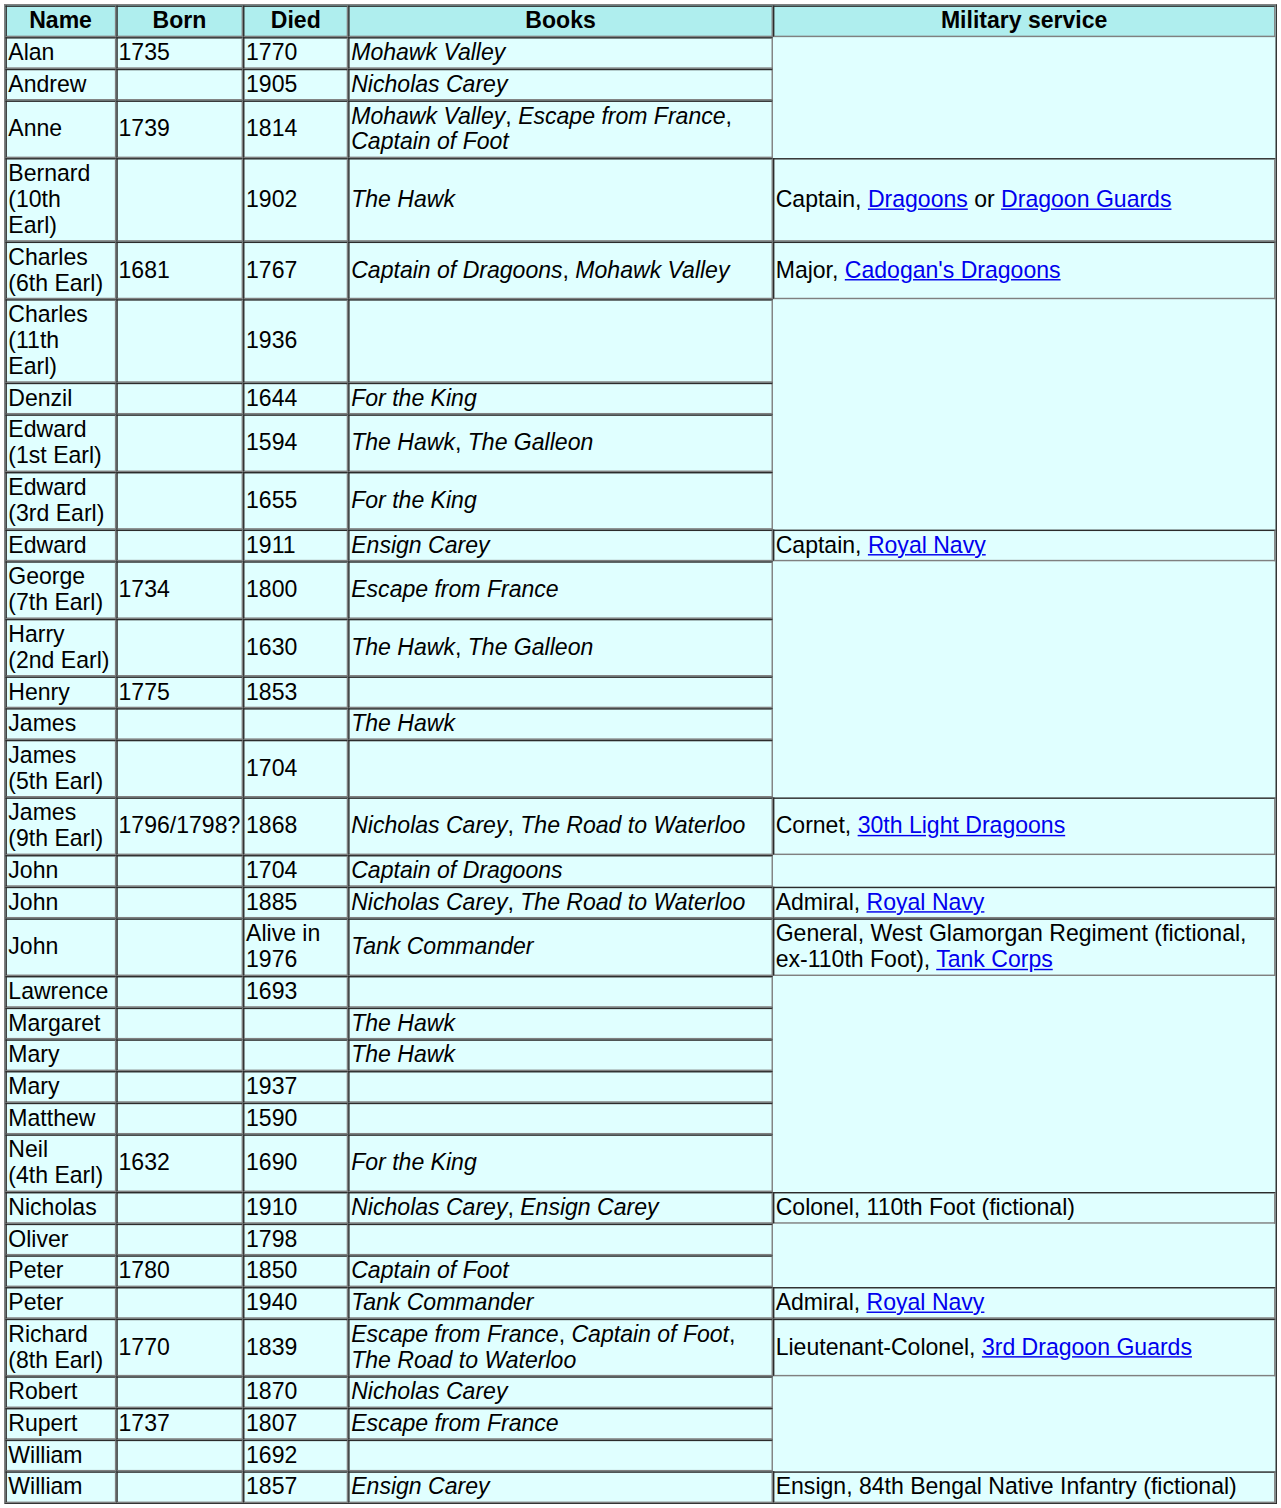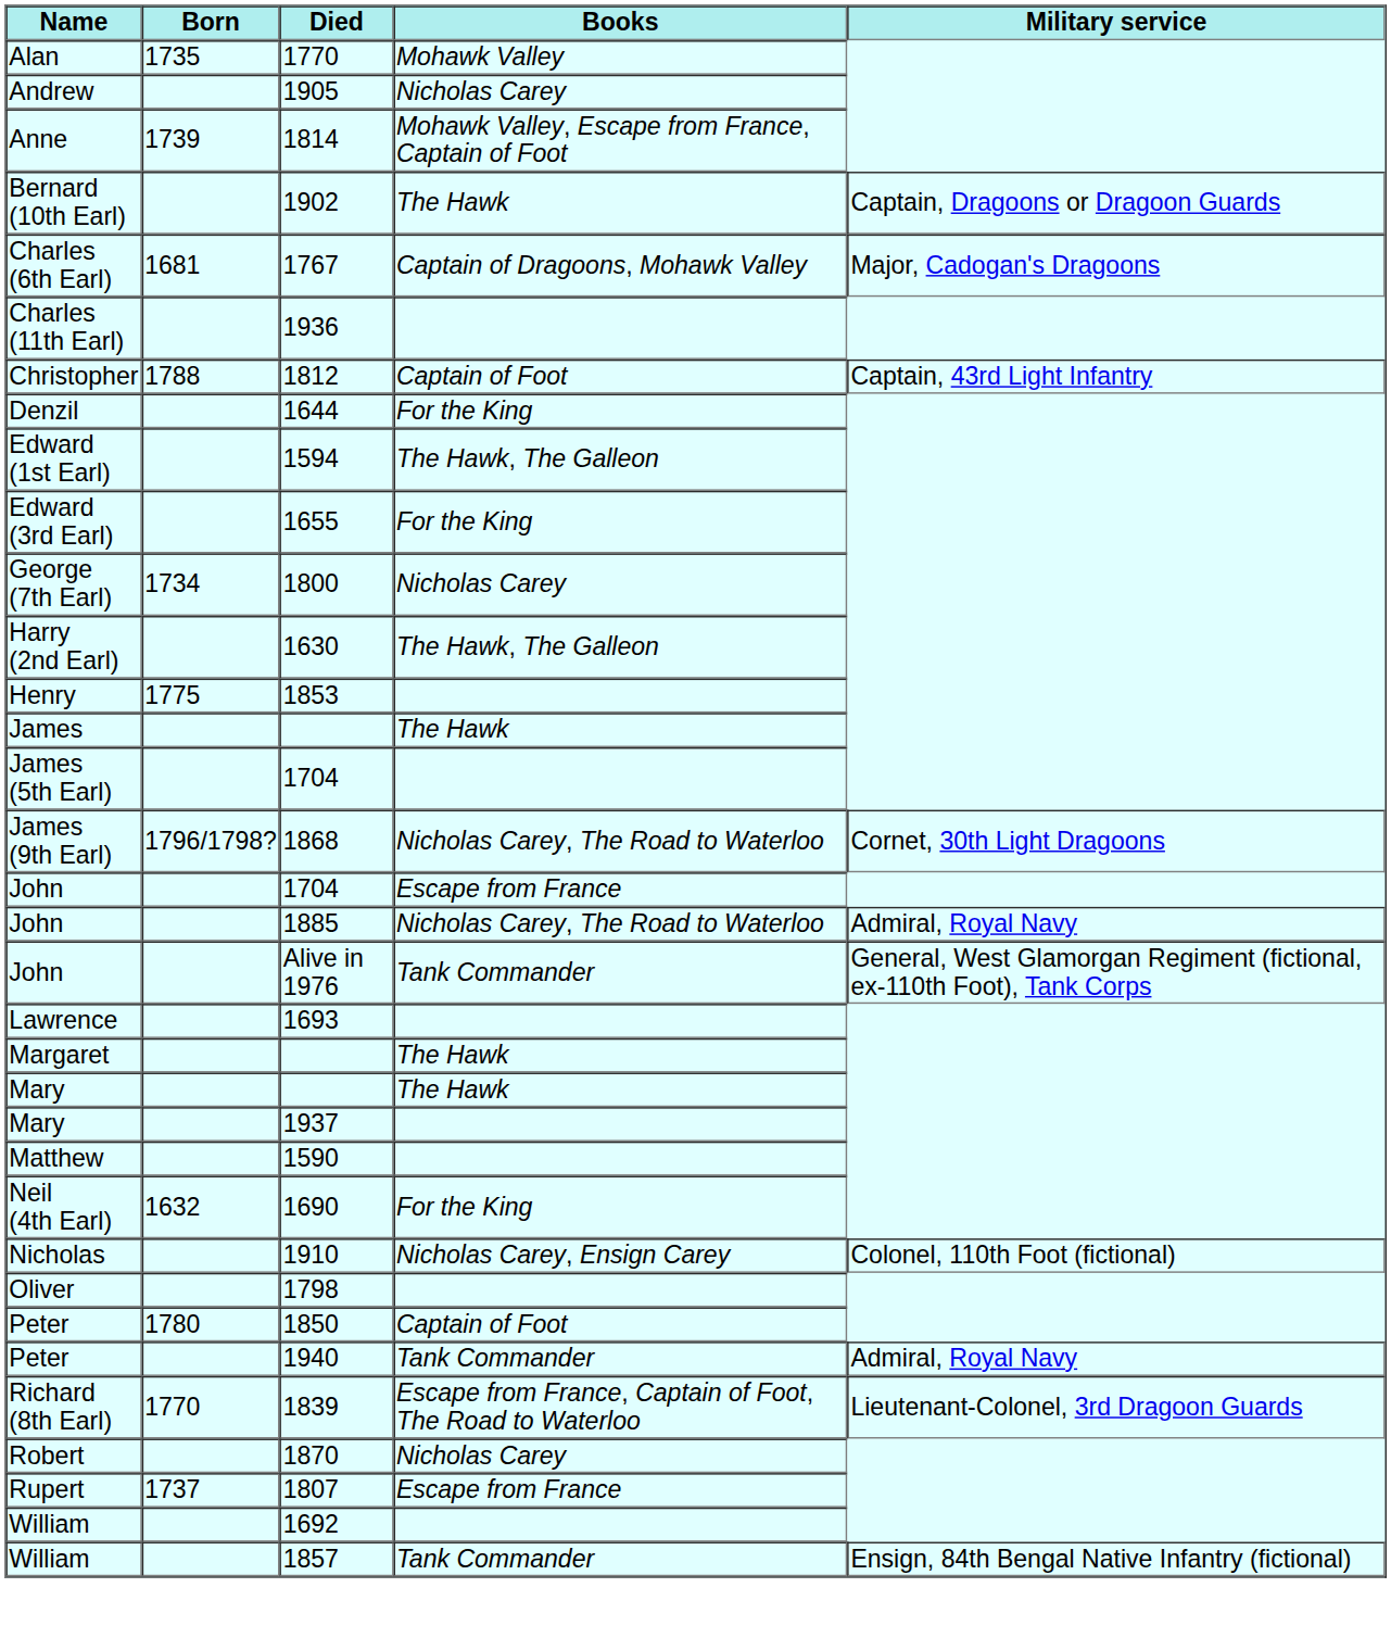 <table border="1" cellspacing="0" style="background-color:lightcyan;">
 <tr style="background-color:paleturquoise;">
 <th>Name</th>
 <th>Born</th>
 <th>Died</th>
 <th>Books</th>
 <th>Military service</th>
 </tr>
 <tr>
 <td>Alan</td>
 <td>1735</td>
 <td>1770</td>
 <td><em>Mohawk Valley</em></td>
 </tr>
 <tr>
 <td>Andrew</td>
 <td></td>
 <td>1905</td>
 <td><em>Nicholas Carey</em></td>
 </tr>
 <tr>
 <td>Anne</td>
 <td>1739</td>
 <td>1814</td>
 <td><em>Mohawk Valley</em>, <em>Escape from France</em>, <em>Captain of Foot</em></td>
 </tr>
 <tr>
 <td>Bernard<br>(10th Earl)</td>
 <td></td>
 <td>1902</td>
 <td><em>The Hawk</em></td>
 <td>Captain, <a href='#'>Dragoons</a> or <a href='#'>Dragoon Guards</a></td>
 </tr>
 <tr>
 <td>Charles<br>(6th Earl)</td>
 <td>1681</td>
 <td>1767</td>
 <td><em>Captain of Dragoons</em>, <em>Mohawk Valley</em></td>
 <td>Major, <a href='#'>Cadogan's Dragoons</a></td>
 </tr>
 <tr>
 <td>Charles<br>(11th Earl)</td>
 <td></td>
 <td>1936</td>
 <td></td>
 </tr>
 <tr>
+<td>Christopher</td>
+<td>1788</td>
+<td>1812</td>
+<td><em>Captain of Foot</em></td>
+<td>Captain, <a href='#'>43rd Light Infantry</a></td>
+</tr>
+<tr>
 <td>Denzil</td>
 <td></td>
 <td>1644</td>
 <td><em>For the King</em></td>
 </tr>
 <tr>
 <td>Edward<br>(1st Earl)</td>
 <td></td>
 <td>1594</td>
 <td><em>The Hawk</em>, <em>The Galleon</em></td>
 </tr>
 <tr>
 <td>Edward<br>(3rd Earl)</td>
 <td></td>
 <td>1655</td>
 <td><em>For the King</em></td>
 </tr>
 <tr>
-<td>Edward</td>
-<td></td>
-<td>1911</td>
-<td><em>Ensign Carey</em></td>
-<td>Captain, <a href='#'>Royal Navy</a></td>
-</tr>
-<tr>
 <td>George<br>(7th Earl)</td>
 <td>1734</td>
 <td>1800</td>
-<td><em>Escape from France</em></td>
+<td><em>Nicholas Carey</em></td>
 </tr>
 <tr>
 <td>Harry<br>(2nd Earl)</td>
 <td></td>
 <td>1630</td>
 <td><em>The Hawk</em>, <em>The Galleon</em></td>
 </tr>
 <tr>
 <td>Henry</td>
 <td>1775</td>
 <td>1853</td>
 <td></td>
 </tr>
 <tr>
 <td>James</td>
 <td></td>
 <td></td>
 <td><em>The Hawk</em></td>
 </tr>
 <tr>
 <td>James<br>(5th Earl)</td>
 <td></td>
 <td>1704</td>
 <td></td>
 </tr>
 <tr>
 <td>James<br>(9th Earl)</td>
 <td>1796/1798?</td>
 <td>1868</td>
 <td><em>Nicholas Carey</em>, <em>The Road to Waterloo</em></td>
 <td>Cornet, <a href='#'>30th Light Dragoons</a></td>
 </tr>
 <tr>
 <td>John</td>
 <td></td>
 <td>1704</td>
-<td><em>Captain of Dragoons</em></td>
+<td><em>Escape from France</em></td>
 </tr>
 <tr>
 <td>John</td>
 <td></td>
 <td>1885</td>
 <td><em>Nicholas Carey</em>, <em>The Road to Waterloo</em></td>
 <td>Admiral, <a href='#'>Royal Navy</a></td>
 </tr>
 <tr>
 <td>John</td>
 <td></td>
 <td>Alive in 1976</td>
 <td><em>Tank Commander</em></td>
 <td>General, West Glamorgan Regiment (fictional, ex-110th Foot), <a href='#'>Tank Corps</a></td>
 </tr>
 <tr>
 <td>Lawrence</td>
 <td></td>
 <td>1693</td>
 <td></td>
 </tr>
 <tr>
 <td>Margaret</td>
 <td></td>
 <td></td>
 <td><em>The Hawk</em></td>
 </tr>
 <tr>
 <td>Mary</td>
 <td></td>
 <td></td>
 <td><em>The Hawk</em></td>
 </tr>
 <tr>
 <td>Mary</td>
 <td></td>
 <td>1937</td>
 <td></td>
 </tr>
 <tr>
 <td>Matthew</td>
 <td></td>
 <td>1590</td>
 <td></td>
 </tr>
 <tr>
 <td>Neil<br>(4th Earl)</td>
 <td>1632</td>
 <td>1690</td>
 <td><em>For the King</em></td>
 </tr>
 <tr>
 <td>Nicholas</td>
 <td></td>
 <td>1910</td>
 <td><em>Nicholas Carey</em>, <em>Ensign Carey</em></td>
 <td>Colonel, 110th Foot (fictional)</td>
 </tr>
 <tr>
 <td>Oliver</td>
 <td></td>
 <td>1798</td>
 <td></td>
 </tr>
 <tr>
 <td>Peter</td>
 <td>1780</td>
 <td>1850</td>
 <td><em>Captain of Foot</em></td>
 </tr>
 <tr>
 <td>Peter</td>
 <td></td>
 <td>1940</td>
 <td><em>Tank Commander</em></td>
 <td>Admiral, <a href='#'>Royal Navy</a></td>
 </tr>
 <tr>
 <td>Richard<br>(8th Earl)</td>
 <td>1770</td>
 <td>1839</td>
 <td><em>Escape from France</em>, <em>Captain of Foot</em>, <em>The Road to Waterloo</em></td>
 <td>Lieutenant-Colonel, <a href='#'>3rd Dragoon Guards</a></td>
 </tr>
 <tr>
 <td>Robert</td>
 <td></td>
 <td>1870</td>
 <td><em>Nicholas Carey</em></td>
 </tr>
 <tr>
 <td>Rupert</td>
 <td>1737</td>
 <td>1807</td>
 <td><em>Escape from France</em></td>
 </tr>
 <tr>
 <td>William</td>
 <td></td>
 <td>1692</td>
 <td></td>
 </tr>
 <tr>
 <td>William</td>
 <td></td>
 <td>1857</td>
-<td><em>Ensign Carey</em></td>
+<td><em>Tank Commander</em></td>
 <td>Ensign, 84th Bengal Native Infantry (fictional)</td>
 </tr>
 </table>
